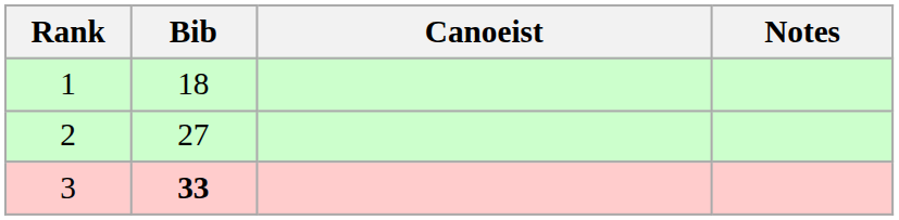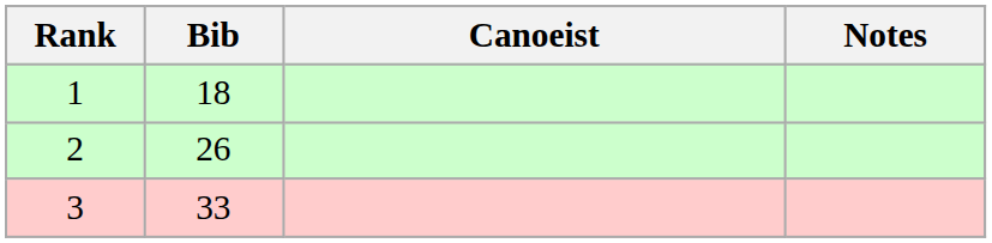 <table class="wikitable" style="font-size:90%; text-align:center">
 <tr>
 <th width="50">Rank</th>
 <th width="50">Bib</th>
 <th width="200">Canoeist</th>
 <th width="75">Notes</th>
 </tr>
 <tr bgcolor="#CCFFCC">
 <td>1</td>
 <td>18</td>
 <td align="left"></td>
 <td></td>
 </tr>
 <tr bgcolor="#CCFFCC">
 <td>2</td>
-<td>27</td>
+<td>26</td>
 <td align="left"></td>
 <td></td>
 </tr>
 <tr bgcolor="#FFCCCC">
 <td>3</td>
-<td><strong>33</strong></td>
+<td>33</td>
 <td align="left"></td>
 <td></td>
 </tr>
 </table>
